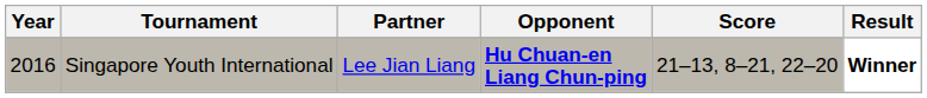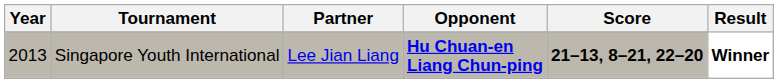 <table class="sortable wikitable" style="font-size: 90%;">
 <tr>
 <th>Year</th>
 <th>Tournament</th>
 <th>Partner</th>
 <th>Opponent</th>
 <th>Score</th>
 <th>Result</th>
 </tr>
 <tr style="background:#BDB8AD">
-<td align="center">2016</td>
+<td align="center">2013</td>
 <td align="left">Singapore Youth International</td>
 <td> <a href='#'>Lee Jian Liang</a></td>
 <td align="left"><strong> <a href='#'>Hu Chuan-en</a><br> <a href='#'>Liang Chun-ping</a></strong></td>
-<td align="left">21–13, 8–21, 22–20</td>
+<td align="left"><strong>21–13, 8–21, 22–20</strong></td>
 <td style="text-align:left; background:white"> <strong>Winner</strong></td>
 </tr>
 </table>
